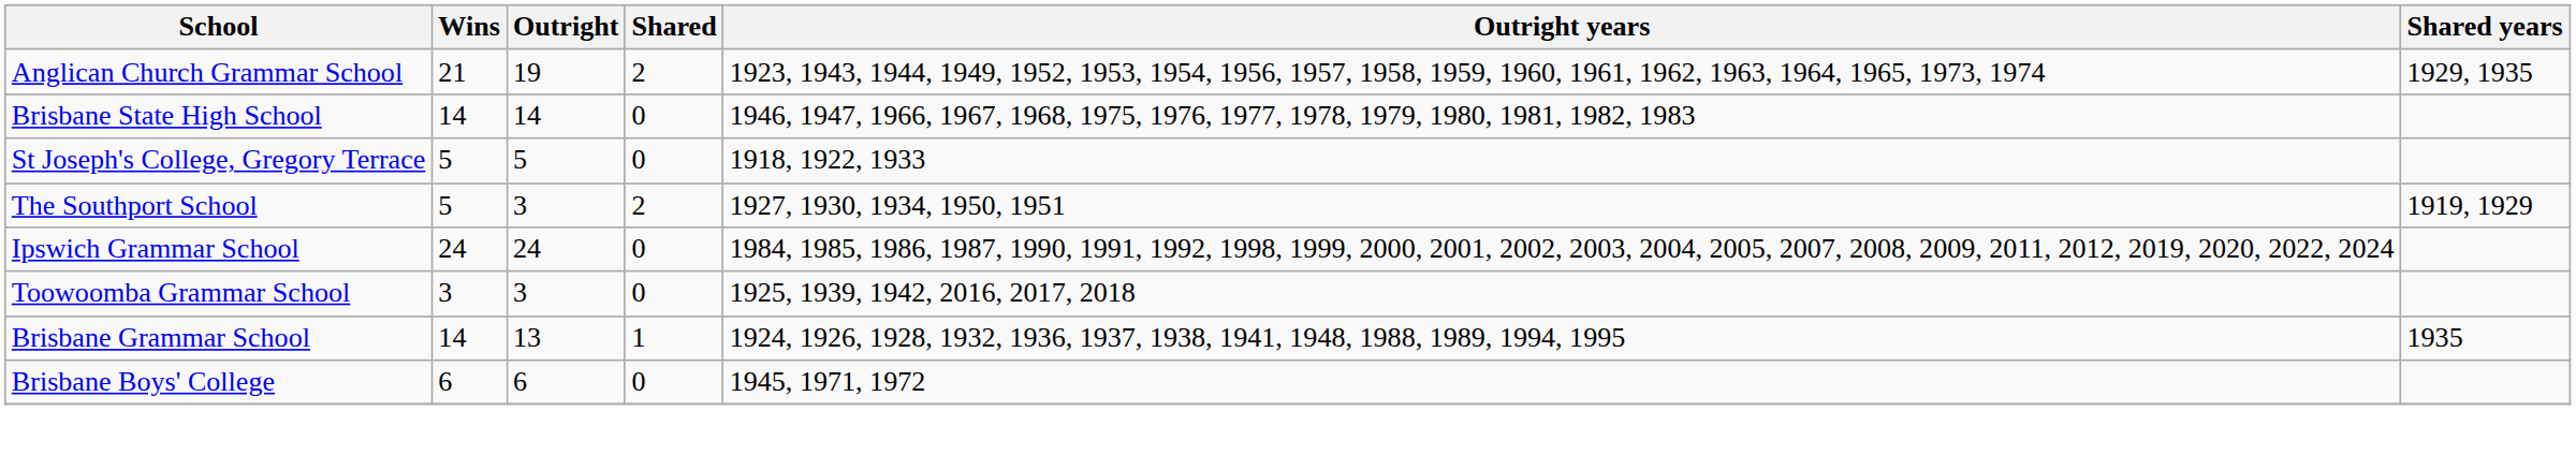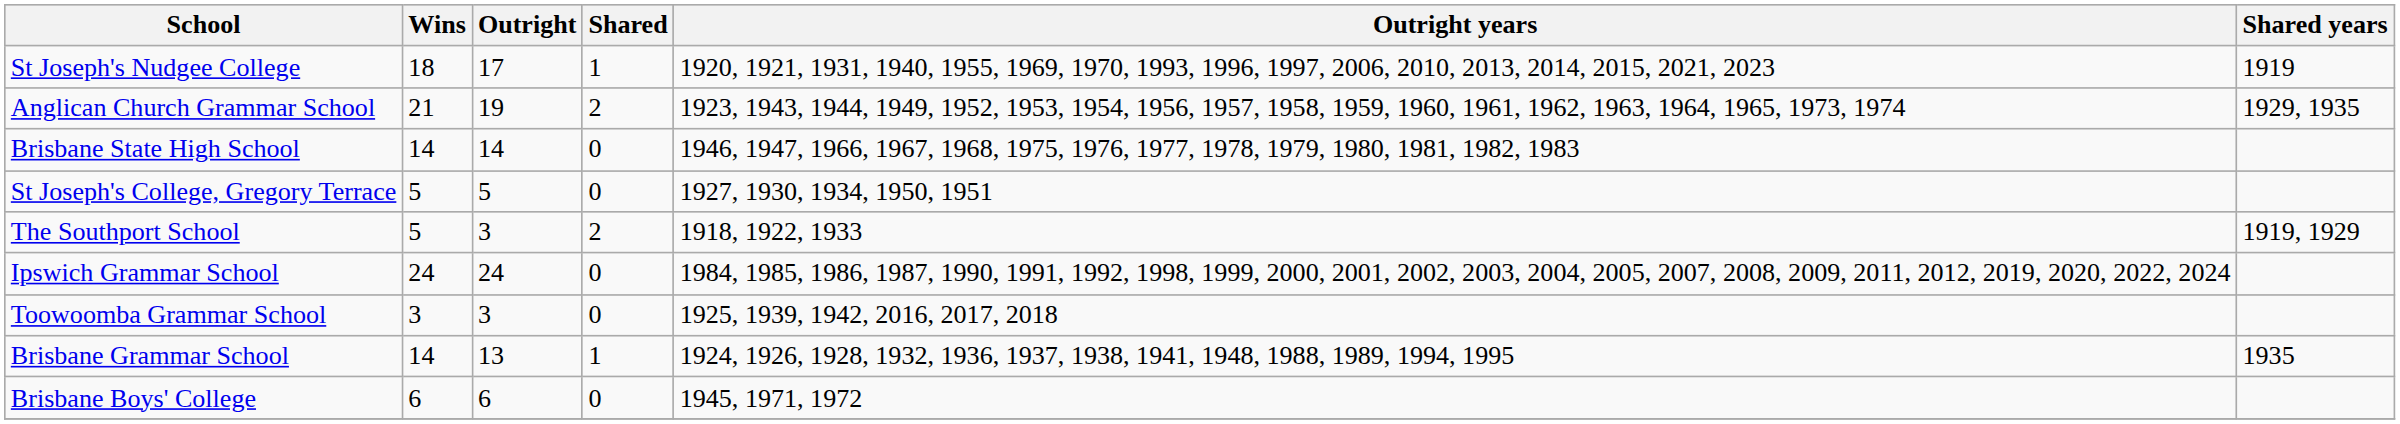 <table class="wikitable sortable">
 <tr>
 <th>School</th>
 <th>Wins</th>
 <th>Outright</th>
 <th>Shared</th>
 <th>Outright years</th>
 <th>Shared years</th>
+</tr>
+<tr>
+<td><a href='#'>St Joseph's Nudgee College</a></td>
+<td>18</td>
+<td>17</td>
+<td>1</td>
+<td>1920, 1921, 1931, 1940, 1955, 1969, 1970, 1993, 1996, 1997, 2006, 2010, 2013, 2014, 2015, 2021, 2023</td>
+<td>1919</td>
 </tr>
 <tr>
 <td><a href='#'>Anglican Church Grammar School</a></td>
 <td>21</td>
 <td>19</td>
 <td>2</td>
 <td>1923, 1943, 1944, 1949, 1952, 1953, 1954, 1956, 1957, 1958, 1959, 1960, 1961, 1962, 1963, 1964, 1965, 1973, 1974</td>
 <td>1929, 1935</td>
 </tr>
 <tr>
 <td><a href='#'>Brisbane State High School</a></td>
 <td>14</td>
 <td>14</td>
 <td>0</td>
 <td>1946, 1947, 1966, 1967, 1968, 1975, 1976, 1977, 1978, 1979, 1980, 1981, 1982, 1983</td>
 <td></td>
 </tr>
 <tr>
 <td><a href='#'>St Joseph's College, Gregory Terrace</a></td>
 <td>5</td>
 <td>5</td>
 <td>0</td>
-<td>1918, 1922, 1933</td>
+<td>1927, 1930, 1934, 1950, 1951</td>
 <td></td>
 </tr>
 <tr>
 <td><a href='#'>The Southport School</a></td>
 <td>5</td>
 <td>3</td>
 <td>2</td>
-<td>1927, 1930, 1934, 1950, 1951</td>
+<td>1918, 1922, 1933</td>
 <td>1919, 1929</td>
 </tr>
 <tr>
 <td><a href='#'>Ipswich Grammar School</a></td>
 <td>24</td>
 <td>24</td>
 <td>0</td>
 <td>1984, 1985, 1986, 1987, 1990, 1991, 1992, 1998, 1999, 2000, 2001, 2002, 2003, 2004, 2005, 2007, 2008, 2009, 2011, 2012, 2019, 2020, 2022, 2024</td>
 <td></td>
 </tr>
 <tr>
 <td><a href='#'>Toowoomba Grammar School</a></td>
 <td>3</td>
 <td>3</td>
 <td>0</td>
 <td>1925, 1939, 1942, 2016, 2017, 2018</td>
 </tr>
 <tr>
 <td><a href='#'>Brisbane Grammar School</a></td>
 <td>14</td>
 <td>13</td>
 <td>1</td>
 <td>1924, 1926, 1928, 1932, 1936, 1937, 1938, 1941, 1948, 1988, 1989, 1994, 1995</td>
 <td>1935</td>
 </tr>
 <tr>
 <td><a href='#'>Brisbane Boys' College</a></td>
 <td>6</td>
 <td>6</td>
 <td>0</td>
 <td>1945, 1971, 1972</td>
 <td></td>
 </tr>
 <tr>
 </tr>
 </table>
